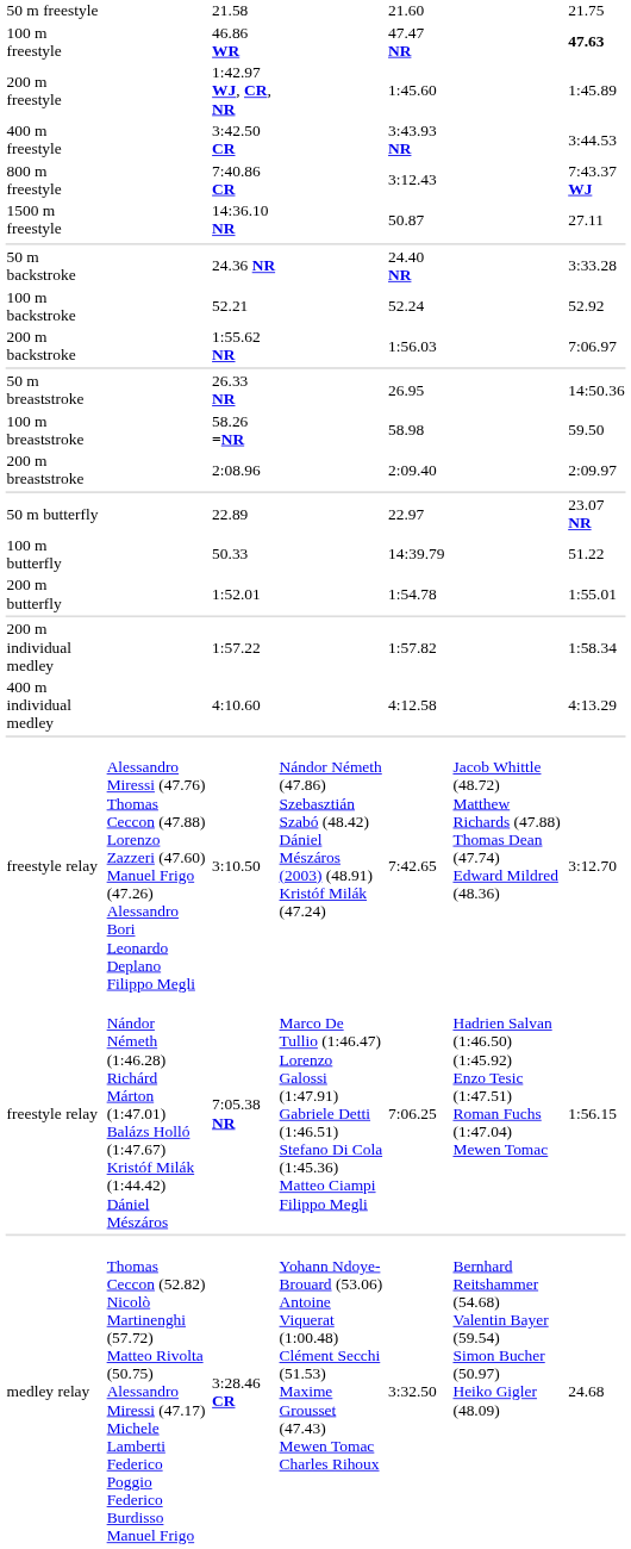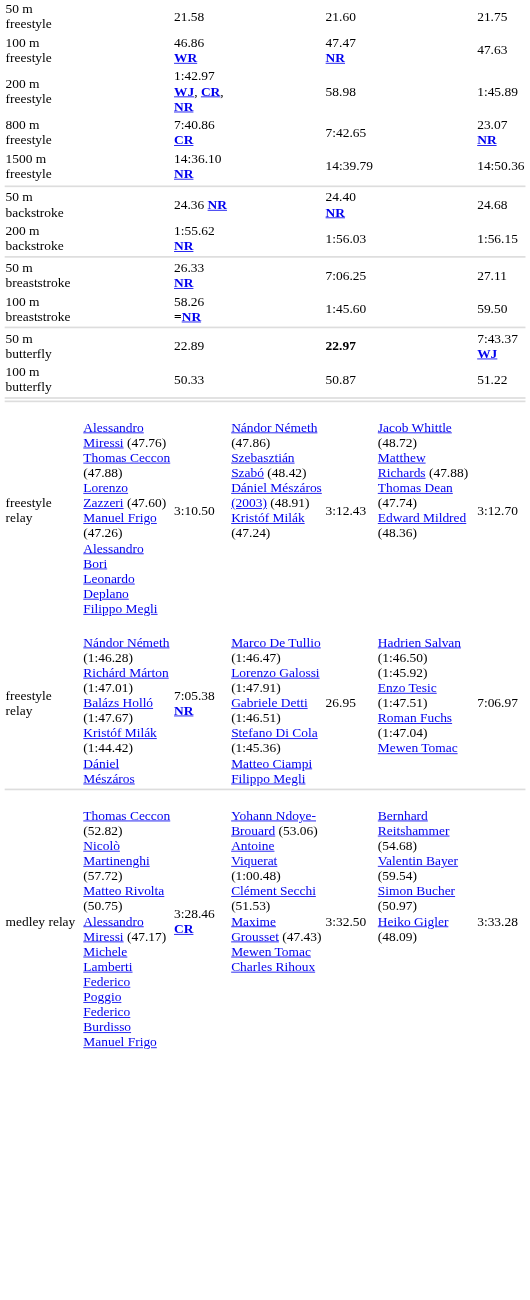 <table>
 <tr>
 <td>50 m freestyle<br></td>
 <td></td>
 <td>21.58</td>
 <td></td>
 <td>21.60</td>
 <td></td>
 <td>21.75</td>
 </tr>
 <tr>
 <td>100 m freestyle<br></td>
 <td></td>
 <td>46.86<br><strong><a href='#'>WR</a></strong></td>
 <td></td>
 <td>47.47<br><strong><a href='#'>NR</a></strong></td>
 <td></td>
-<td><strong>47.63</strong></td>
+<td>47.63</td>
 </tr>
 <tr>
 <td>200 m freestyle<br></td>
 <td></td>
 <td>1:42.97<br><strong><a href='#'>WJ</a></strong>, <strong><a href='#'>CR</a></strong>, <strong><a href='#'>NR</a></strong></td>
 <td></td>
-<td>1:45.60</td>
+<td>58.98</td>
 <td></td>
 <td>1:45.89</td>
-</tr>
-<tr>
-<td>400 m freestyle<br></td>
-<td></td>
-<td>3:42.50<br><strong><a href='#'>CR</a></strong></td>
-<td></td>
-<td>3:43.93 <strong><a href='#'>NR</a></strong></td>
-<td></td>
-<td>3:44.53</td>
 </tr>
 <tr>
 <td>800 m freestyle<br></td>
 <td></td>
 <td>7:40.86<br><strong><a href='#'>CR</a></strong></td>
 <td></td>
-<td>3:12.43</td>
+<td>7:42.65</td>
 <td></td>
-<td>7:43.37<br><strong><a href='#'>WJ</a></strong></td>
+<td>23.07<br><strong><a href='#'>NR</a></strong></td>
 </tr>
 <tr>
 <td>1500 m freestyle<br></td>
 <td></td>
 <td>14:36.10<br><strong><a href='#'>NR</a></strong></td>
 <td></td>
-<td>50.87</td>
+<td>14:39.79</td>
 <td></td>
-<td>27.11</td>
+<td>14:50.36</td>
 </tr>
 <tr>
 </tr>
 <tr bgcolor=#DDDDDD>
 <td colspan=7></td>
 </tr>
 <tr>
 <td>50 m backstroke<br></td>
 <td></td>
 <td>24.36 <strong><a href='#'>NR</a></strong></td>
 <td></td>
 <td>24.40 <strong><a href='#'>NR</a></strong></td>
 <td></td>
-<td>3:33.28</td>
-</tr>
-<tr>
-<td>100 m backstroke<br></td>
-<td></td>
-<td>52.21</td>
-<td></td>
-<td>52.24</td>
-<td></td>
-<td>52.92</td>
+<td>24.68</td>
 </tr>
 <tr>
 <td>200 m backstroke<br></td>
 <td></td>
 <td>1:55.62 <br><strong><a href='#'>NR</a></strong></td>
 <td></td>
 <td>1:56.03</td>
 <td></td>
-<td>7:06.97</td>
+<td>1:56.15</td>
 </tr>
 <tr bgcolor=#DDDDDD>
 <td colspan=7></td>
 </tr>
 <tr>
 <td>50 m breaststroke<br></td>
 <td></td>
 <td>26.33 <br><strong><a href='#'>NR</a></strong></td>
 <td></td>
-<td>26.95</td>
+<td>7:06.25</td>
 <td></td>
-<td>14:50.36</td>
+<td>27.11</td>
 </tr>
 <tr>
 <td>100 m breaststroke<br></td>
 <td></td>
 <td>58.26 <br><strong>=<a href='#'>NR</a></strong></td>
 <td></td>
-<td>58.98</td>
+<td>1:45.60</td>
 <td></td>
 <td>59.50</td>
-</tr>
-<tr>
-<td>200 m breaststroke<br></td>
-<td></td>
-<td>2:08.96</td>
-<td></td>
-<td>2:09.40</td>
-<td></td>
-<td>2:09.97</td>
 </tr>
 <tr bgcolor=#DDDDDD>
 <td colspan=7></td>
 </tr>
 <tr>
 <td>50 m butterfly<br></td>
 <td></td>
 <td>22.89</td>
 <td></td>
-<td>22.97</td>
+<td><strong>22.97</strong></td>
 <td></td>
-<td>23.07<br><strong><a href='#'>NR</a></strong></td>
+<td>7:43.37<br><strong><a href='#'>WJ</a></strong></td>
 </tr>
 <tr>
 <td>100 m butterfly<br></td>
 <td></td>
 <td>50.33</td>
 <td></td>
-<td>14:39.79</td>
+<td>50.87</td>
 <td></td>
 <td>51.22</td>
 </tr>
-<tr>
-<td>200 m butterfly<br></td>
-<td></td>
-<td>1:52.01</td>
-<td></td>
-<td>1:54.78</td>
-<td></td>
-<td>1:55.01</td>
-</tr>
 <tr bgcolor=#DDDDDD>
 <td colspan=7></td>
-</tr>
-<tr>
-<td>200 m individual medley<br></td>
-<td></td>
-<td>1:57.22</td>
-<td></td>
-<td>1:57.82</td>
-<td></td>
-<td>1:58.34</td>
-</tr>
-<tr>
-<td>400 m individual medley<br></td>
-<td></td>
-<td>4:10.60</td>
-<td></td>
-<td>4:12.58</td>
-<td></td>
-<td>4:13.29</td>
 </tr>
 <tr bgcolor=#DDDDDD>
 <td colspan=7></td>
 </tr>
 <tr>
 <td> freestyle relay<br></td>
 <td valign=top><br><a href='#'>Alessandro Miressi</a> (47.76)<br><a href='#'>Thomas Ceccon</a> (47.88)<br><a href='#'>Lorenzo Zazzeri</a> (47.60)<br><a href='#'>Manuel Frigo</a> (47.26)<br><a href='#'>Alessandro Bori</a><br><a href='#'>Leonardo Deplano</a><br><a href='#'>Filippo Megli</a></td>
 <td>3:10.50</td>
 <td valign=top><br><a href='#'>Nándor Németh</a> (47.86)<br><a href='#'>Szebasztián Szabó</a> (48.42)<br><a href='#'>Dániel Mészáros (2003)</a> (48.91)<br><a href='#'>Kristóf Milák</a> (47.24)</td>
-<td>7:42.65</td>
+<td>3:12.43</td>
 <td valign=top><br><a href='#'>Jacob Whittle</a> (48.72)<br><a href='#'>Matthew Richards</a> (47.88)<br><a href='#'>Thomas Dean</a> (47.74)<br><a href='#'>Edward Mildred</a> (48.36)</td>
 <td>3:12.70</td>
 </tr>
 <tr>
 <td> freestyle relay<br></td>
 <td valign=top><br><a href='#'>Nándor Németh</a> (1:46.28)<br><a href='#'>Richárd Márton</a> (1:47.01)<br><a href='#'>Balázs Holló</a> (1:47.67)<br><a href='#'>Kristóf Milák</a> (1:44.42)<br><a href='#'>Dániel Mészáros</a></td>
 <td>7:05.38<br><strong><a href='#'>NR</a></strong></td>
 <td valign=top><br><a href='#'>Marco De Tullio</a> (1:46.47)<br><a href='#'>Lorenzo Galossi</a> (1:47.91)<br><a href='#'>Gabriele Detti</a> (1:46.51)<br><a href='#'>Stefano Di Cola</a> (1:45.36)<br><a href='#'>Matteo Ciampi</a><br><a href='#'>Filippo Megli</a></td>
-<td>7:06.25</td>
+<td>26.95</td>
 <td valign=top><br><a href='#'>Hadrien Salvan</a> (1:46.50)<br> (1:45.92)<br><a href='#'>Enzo Tesic</a> (1:47.51)<br><a href='#'>Roman Fuchs</a> (1:47.04)<br><a href='#'>Mewen Tomac</a></td>
-<td>1:56.15</td>
+<td>7:06.97</td>
 </tr>
 <tr bgcolor=#DDDDDD>
 <td colspan=7></td>
 </tr>
 <tr>
 <td> medley relay<br></td>
 <td valign=top><br><a href='#'>Thomas Ceccon</a> (52.82)<br><a href='#'>Nicolò Martinenghi</a> (57.72)<br><a href='#'>Matteo Rivolta</a> (50.75)<br><a href='#'>Alessandro Miressi</a> (47.17)<br><a href='#'>Michele Lamberti</a><br><a href='#'>Federico Poggio</a><br><a href='#'>Federico Burdisso</a><br><a href='#'>Manuel Frigo</a></td>
 <td>3:28.46<br><strong><a href='#'>CR</a></strong></td>
 <td valign=top><br><a href='#'>Yohann Ndoye-Brouard</a> (53.06)<br><a href='#'>Antoine Viquerat</a> (1:00.48)<br><a href='#'>Clément Secchi</a> (51.53)<br><a href='#'>Maxime Grousset</a> (47.43)<br><a href='#'>Mewen Tomac</a><br><a href='#'>Charles Rihoux</a></td>
 <td>3:32.50</td>
 <td valign=top><br><a href='#'>Bernhard Reitshammer</a> (54.68)<br><a href='#'>Valentin Bayer</a> (59.54)<br><a href='#'>Simon Bucher</a> (50.97)<br><a href='#'>Heiko Gigler</a> (48.09)</td>
-<td>24.68</td>
+<td>3:33.28</td>
 </tr>
 </table>
